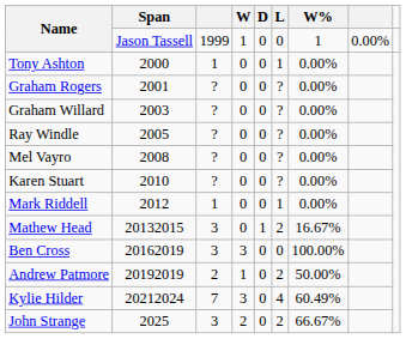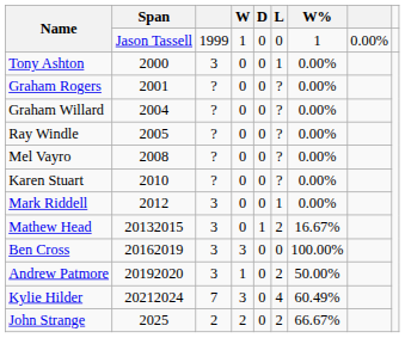 <table class="wikitable sortable" style="text-align:center;">
 <tr>
 <th rowspan=2>Name</th>
 <th>Span</th>
 <th></th>
 <th>W</th>
 <th class="unsortable">D</th>
 <th>L</th>
 <th data-sort-type="number">W%</th>
 <th class="unsortable"></th>
 </tr>
 <tr>
 <td align=left><a href='#'>Jason Tassell</a></td>
 <td>1999</td>
 <td>1</td>
 <td>0</td>
 <td>0</td>
 <td>1</td>
 <td>0.00%</td>
 <td></td>
 </tr>
 <tr>
 <td align=left><a href='#'>Tony Ashton</a></td>
 <td>2000</td>
-<td>1</td>
+<td>3</td>
 <td>0</td>
 <td>0</td>
 <td>1</td>
 <td>0.00%</td>
 <td></td>
 </tr>
 <tr>
 <td align=left><a href='#'>Graham Rogers</a></td>
 <td>2001</td>
 <td>?</td>
 <td>0</td>
 <td>0</td>
 <td>?</td>
 <td>0.00%</td>
 <td></td>
 </tr>
 <tr>
 <td align=left>Graham Willard</td>
-<td>2003</td>
+<td>2004</td>
 <td>?</td>
 <td>0</td>
 <td>0</td>
 <td>?</td>
 <td>0.00%</td>
 <td></td>
 </tr>
 <tr>
 <td align=left>Ray Windle</td>
 <td>2005</td>
 <td>?</td>
 <td>0</td>
 <td>0</td>
 <td>?</td>
 <td>0.00%</td>
 <td></td>
 </tr>
 <tr>
 <td align=left>Mel Vayro</td>
 <td>2008</td>
 <td>?</td>
 <td>0</td>
 <td>0</td>
 <td>?</td>
 <td>0.00%</td>
 <td></td>
 </tr>
 <tr>
 <td align=left>Karen Stuart</td>
 <td>2010 </td>
 <td>?</td>
 <td>0</td>
 <td>0</td>
 <td>?</td>
 <td>0.00%</td>
 <td></td>
 </tr>
 <tr>
 <td align=left><a href='#'>Mark Riddell</a></td>
 <td>2012</td>
-<td>1</td>
+<td>3</td>
 <td>0</td>
 <td>0</td>
 <td>1</td>
 <td>0.00%</td>
 <td></td>
 </tr>
 <tr>
 <td align=left><a href='#'>Mathew Head</a></td>
 <td>20132015</td>
 <td>3</td>
 <td>0</td>
 <td>1</td>
 <td>2</td>
 <td>16.67%</td>
 <td></td>
 </tr>
 <tr>
 <td align=left><a href='#'>Ben Cross</a></td>
 <td>20162019</td>
 <td>3</td>
 <td>3</td>
 <td>0</td>
 <td>0</td>
 <td>100.00%</td>
 <td></td>
 </tr>
 <tr>
 <td align=left><a href='#'>Andrew Patmore</a></td>
-<td>20192019</td>
-<td>2</td>
+<td>20192020</td>
+<td>3</td>
 <td>1</td>
 <td>0</td>
 <td>2</td>
 <td>50.00%</td>
 <td></td>
 </tr>
 <tr>
 <td align=left><a href='#'>Kylie Hilder</a></td>
 <td>20212024</td>
 <td>7</td>
 <td>3</td>
 <td>0</td>
 <td>4</td>
 <td>60.49%</td>
 <td></td>
 </tr>
 <tr>
 <td align=left><a href='#'>John Strange</a></td>
 <td>2025</td>
-<td>3</td>
+<td>2</td>
 <td>2</td>
 <td>0</td>
 <td>2</td>
 <td>66.67%</td>
 <td></td>
 </tr>
 </table>
